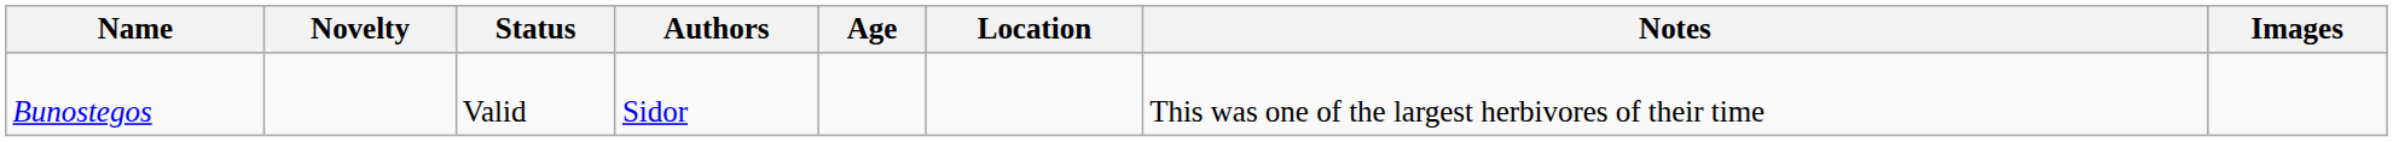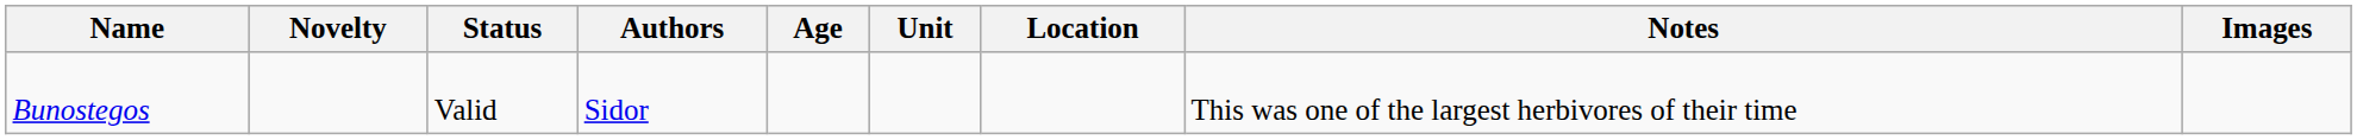 <table class="wikitable sortable" align="center" width="100%">
 <tr>
 <th>Name</th>
 <th>Novelty</th>
 <th>Status</th>
 <th>Authors</th>
 <th>Age</th>
+<th>Unit</th>
 <th>Location</th>
 <th>Notes</th>
 <th>Images</th>
 </tr>
 <tr>
 <td><br><em><a href='#'>Bunostegos</a></em></td>
 <td></td>
 <td><br>Valid</td>
 <td><br><a href='#'>Sidor</a></td>
 <td></td>
+<td></td>
 <td><br></td>
 <td><br>This was one of the largest herbivores of their time</td>
 <td><br></td>
 </tr>
 </table>
